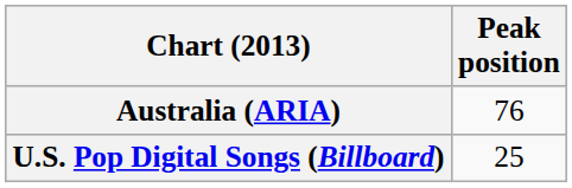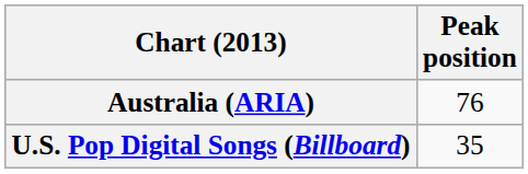 <table class="wikitable plainrowheaders sortable" style="text-align:center">
 <tr>
 <th scope="col">Chart (2013)</th>
 <th scope="col">Peak<br>position</th>
 </tr>
 <tr>
 <th scope="row">Australia (<a href='#'>ARIA</a>)</th>
 <td>76</td>
 </tr>
 <tr>
 <th scope="row">U.S. <a href='#'>Pop Digital Songs</a> (<em><a href='#'>Billboard</a></em>)</th>
-<td>25</td>
+<td>35</td>
 </tr>
 </table>
